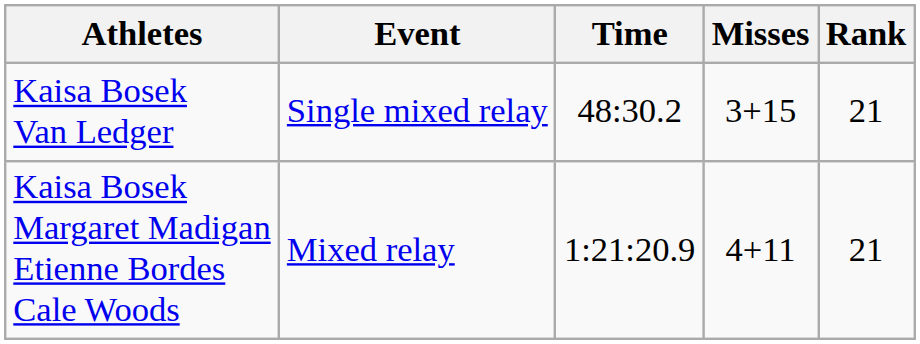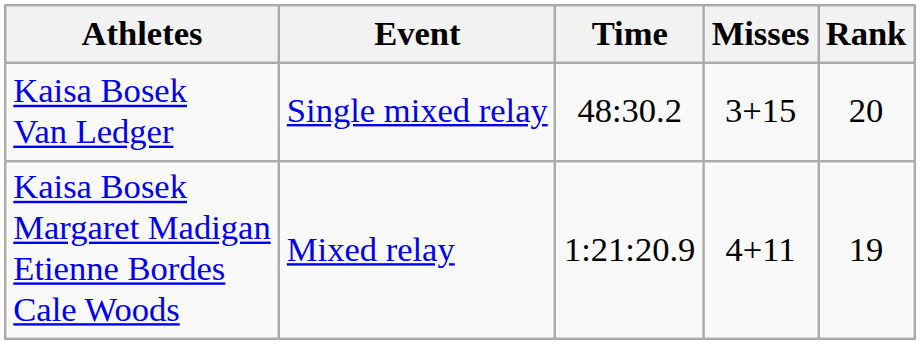 <table class="wikitable" style="font-size:90%">
 <tr>
 <th>Athletes</th>
 <th>Event</th>
 <th>Time</th>
 <th>Misses</th>
 <th>Rank</th>
 </tr>
 <tr align=center>
 <td align=left><a href='#'>Kaisa Bosek</a><br><a href='#'>Van Ledger</a></td>
 <td align=left><a href='#'>Single mixed relay</a></td>
 <td>48:30.2</td>
 <td>3+15</td>
-<td>21</td>
+<td>20</td>
 </tr>
 <tr align=center>
 <td align=left><a href='#'>Kaisa Bosek</a><br><a href='#'>Margaret Madigan</a><br><a href='#'>Etienne Bordes</a><br><a href='#'>Cale Woods</a></td>
 <td align=left><a href='#'>Mixed relay</a></td>
 <td>1:21:20.9</td>
 <td>4+11</td>
-<td>21</td>
+<td>19</td>
 </tr>
 </table>
